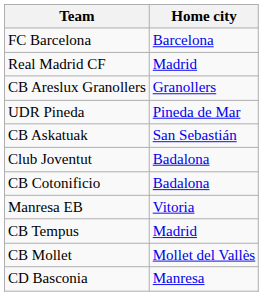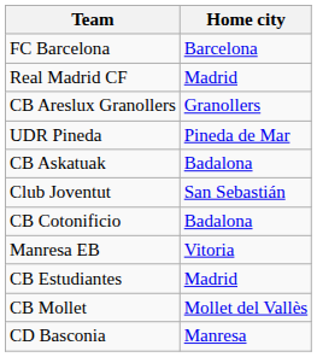 <table class="wikitable sortable">
 <tr>
 <th>Team</th>
 <th>Home city</th>
 </tr>
 <tr>
 <td>FC Barcelona</td>
 <td><a href='#'>Barcelona</a></td>
 </tr>
 <tr>
 <td>Real Madrid CF</td>
 <td><a href='#'>Madrid</a></td>
 </tr>
 <tr>
 <td>CB Areslux Granollers</td>
 <td><a href='#'>Granollers</a></td>
 </tr>
 <tr>
 <td>UDR Pineda</td>
 <td><a href='#'>Pineda de Mar</a></td>
 </tr>
 <tr>
 <td>CB Askatuak</td>
-<td><a href='#'>San Sebastián</a></td>
+<td><a href='#'>Badalona</a></td>
 </tr>
 <tr>
 <td>Club Joventut</td>
-<td><a href='#'>Badalona</a></td>
+<td><a href='#'>San Sebastián</a></td>
 </tr>
 <tr>
 <td>CB Cotonificio</td>
 <td><a href='#'>Badalona</a></td>
 </tr>
 <tr>
 <td>Manresa EB</td>
 <td><a href='#'>Vitoria</a></td>
 </tr>
 <tr>
-<td>CB Tempus</td>
+<td>CB Estudiantes</td>
 <td><a href='#'>Madrid</a></td>
 </tr>
 <tr>
 <td>CB Mollet</td>
 <td><a href='#'>Mollet del Vallès</a></td>
 </tr>
 <tr>
 <td>CD Basconia</td>
 <td><a href='#'>Manresa</a></td>
 </tr>
 </table>
